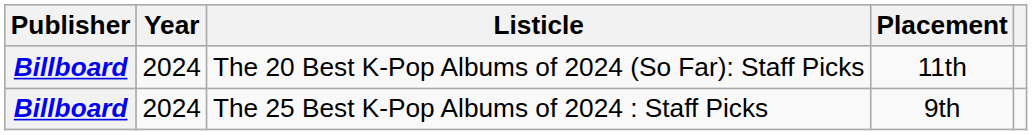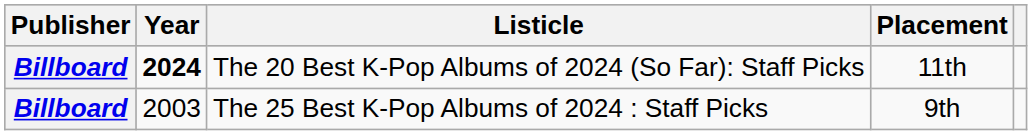 <table class="wikitable plainrowheaders sortable" style="text-align:center">
 <tr>
 <th scope="col">Publisher</th>
 <th scope="col">Year</th>
 <th scope="col">Listicle</th>
 <th scope="col">Placement</th>
 <th scope="col" class="unsortable"></th>
 </tr>
 <tr>
 <th scope="row"><em><a href='#'>Billboard</a></em></th>
-<td>2024</td>
+<td><strong>2024</strong></td>
 <td style="text-align:left">The 20 Best K-Pop Albums of 2024 (So Far): Staff Picks</td>
 <td>11th</td>
 <td></td>
 </tr>
 <tr>
 <th scope="row"><em><a href='#'>Billboard</a></em></th>
-<td>2024</td>
+<td>2003</td>
 <td style="text-align:left">The 25 Best K-Pop Albums of 2024 : Staff Picks</td>
 <td>9th</td>
 <td></td>
 </tr>
 </table>
